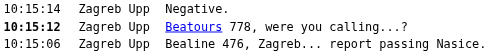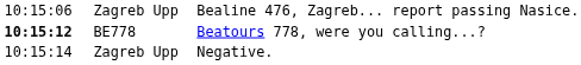 <table style="margin:auto; border:none; font-size:95%;" cellpadding="1">
 <tr>
 <th style="width:6.0em;"></th>
 <th style="width:7.0em;"></th>
 <th style="width:37.0em;"></th>
 </tr>
 <tr style="vertical-align:top;">
+<td>10:15:06</td>
+<td>Zagreb Upp</td>
+<td>Bealine 476, Zagreb... report passing Nasice.</td>
+</tr>
+<tr style="vertical-align:top;">
+<td><strong>10:15:12</strong></td>
+<td>BE778</td>
+<td><a href='#'>Beatours</a> 778, were you calling...?</td>
+</tr>
+<tr style="vertical-align:top;">
 <td>10:15:14</td>
 <td>Zagreb Upp</td>
 <td>Negative.</td>
 </tr>
-<tr style="vertical-align:top;">
-<td><strong>10:15:12</strong></td>
-<td>Zagreb Upp</td>
-<td><a href='#'>Beatours</a> 778, were you calling...?</td>
-</tr>
-<tr style="vertical-align:top;">
-<td>10:15:06</td>
-<td>Zagreb Upp</td>
-<td>Bealine 476, Zagreb... report passing Nasice.</td>
-</tr>
 </table>
